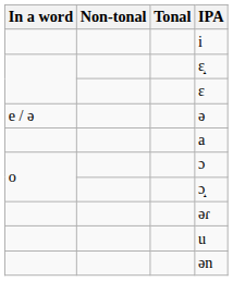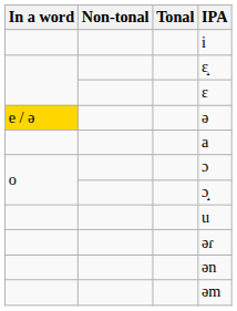 <table class="wikitable">
 <tr>
 <th>In a word</th>
 <th>Non-tonal</th>
 <th>Tonal</th>
 <th>IPA</th>
 </tr>
 <tr>
 <td></td>
 <td></td>
 <td></td>
 <td>i</td>
 </tr>
 <tr>
 <td rowspan="2"></td>
 <td></td>
 <td></td>
 <td>ɛ̝</td>
 </tr>
 <tr>
 <td></td>
 <td></td>
 <td>ɛ</td>
 </tr>
 <tr>
-<td>e / ə</td>
+<td style="background: gold;">e / ə</td>
 <td></td>
 <td></td>
 <td>ə</td>
 </tr>
 <tr>
 <td></td>
 <td></td>
 <td></td>
 <td>a</td>
 </tr>
 <tr>
 <td rowspan="2">o</td>
 <td></td>
 <td></td>
 <td>ɔ</td>
 </tr>
 <tr>
 <td></td>
 <td></td>
 <td>ɔ̝</td>
 </tr>
 <tr>
 <td></td>
 <td></td>
 <td></td>
-<td>əɾ</td>
+<td>u</td>
 </tr>
 <tr>
 <td></td>
 <td></td>
 <td></td>
-<td>u</td>
+<td>əɾ</td>
 </tr>
 <tr>
 <td></td>
 <td></td>
 <td></td>
 <td>ən</td>
 </tr>
+<tr>
+<td></td>
+<td></td>
+<td></td>
+<td>əm</td>
+</tr>
 </table>
